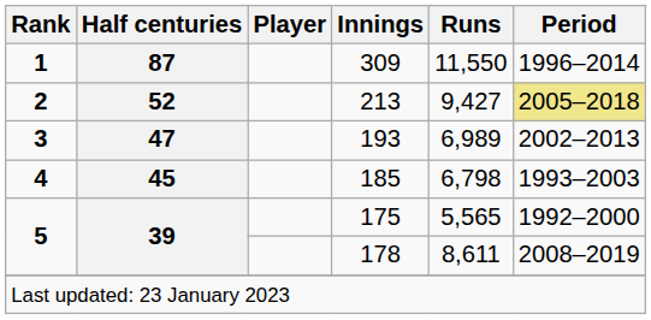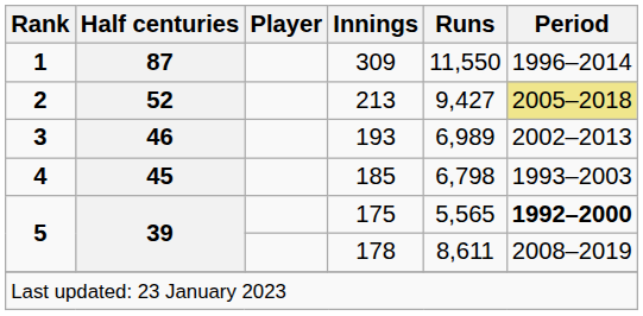 <table class="wikitable plainrowheaders sortable">
 <tr>
 <th scope=col>Rank</th>
 <th scope=col>Half centuries</th>
 <th scope=col>Player</th>
 <th scope=col>Innings</th>
 <th scope=col>Runs</th>
 <th scope=col>Period</th>
 </tr>
 <tr>
 <td align=center><strong>1</strong></td>
 <th scope=row style="text-align:center;">87</th>
 <td></td>
 <td align=center>309</td>
 <td align=center>11,550</td>
 <td>1996–2014</td>
 </tr>
 <tr>
 <td align=center><strong>2</strong></td>
 <th scope=row style="text-align:center;">52</th>
 <td></td>
 <td align=center>213</td>
 <td align=center>9,427</td>
 <td style="background: khaki;">2005–2018</td>
 </tr>
 <tr>
 <td align=center><strong>3</strong></td>
-<th scope=row style=text-align:center;>47</th>
+<th scope=row style=text-align:center;>46</th>
 <td></td>
 <td align=center>193</td>
 <td align=center>6,989</td>
 <td>2002–2013</td>
 </tr>
 <tr>
 <td align=center><strong>4</strong></td>
 <th scope=row style=text-align:center;>45</th>
 <td></td>
 <td align=center>185</td>
 <td align=center>6,798</td>
 <td>1993–2003</td>
 </tr>
 <tr>
 <td align=center rowspan=2><strong>5</strong></td>
 <th scope=row style=text-align:center; rowspan=2>39</th>
 <td></td>
 <td align=center>175</td>
 <td align=center>5,565</td>
-<td>1992–2000</td>
+<td><strong>1992–2000</strong></td>
 </tr>
 <tr>
 <td></td>
 <td align=center>178</td>
 <td align=center>8,611</td>
 <td>2008–2019</td>
 </tr>
 <tr>
 </tr>
 <tr class=sortbottom>
 <td colspan=6><small>Last updated: 23 January 2023</small></td>
 </tr>
 </table>
